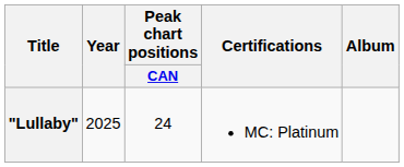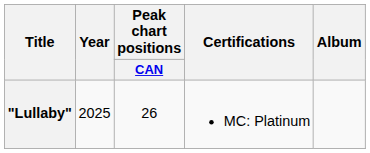 <table class="wikitable plainrowheaders" style="text-align:center">
 <tr>
 <th scope="col" rowspan="2">Title</th>
 <th scope="col" rowspan="2">Year</th>
 <th scope="col">Peak chart positions</th>
 <th rowspan="2">Certifications</th>
 <th rowspan="2" scope="col">Album</th>
 </tr>
 <tr>
 <th scope="col" style="font-size:90%; width:2.5em"><a href='#'>CAN</a><br></th>
 </tr>
 <tr>
 <th scope="row">"Lullaby"</th>
 <td>2025</td>
-<td>24</td>
+<td>26</td>
 <td><br><ul><li>MC: Platinum</li></ul></td>
 <td></td>
 </tr>
 </table>
